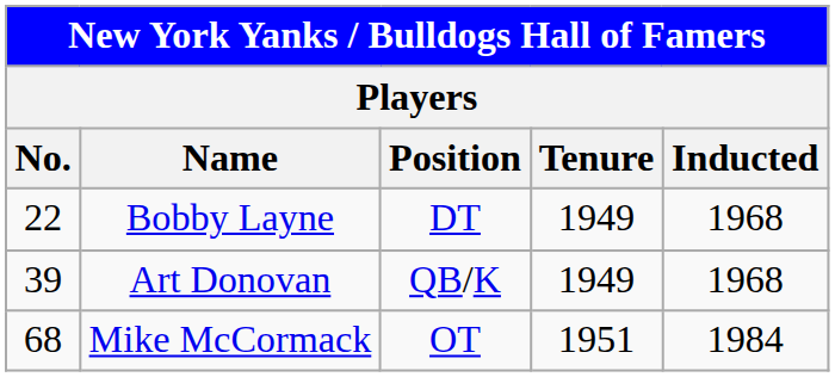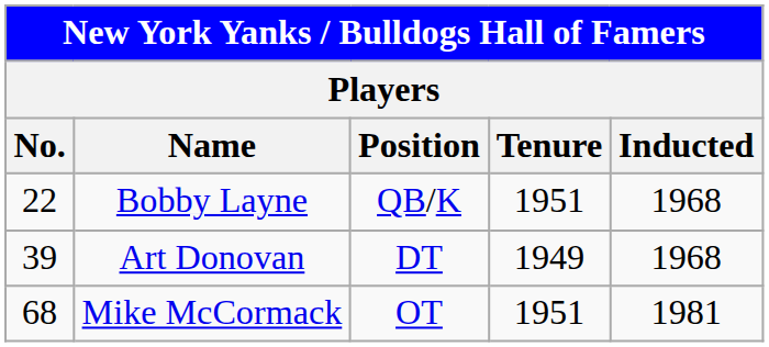 <table class="wikitable" style="text-align:center">
 <tr>
 <th colspan="5" style="color:white; background-color:blue;">New York Yanks / Bulldogs Hall of Famers</th>
 </tr>
 <tr>
 <th colspan="5">Players</th>
 </tr>
 <tr>
 <th>No.</th>
 <th>Name</th>
 <th>Position</th>
 <th>Tenure</th>
 <th>Inducted</th>
 </tr>
 <tr>
 <td>22</td>
 <td><a href='#'>Bobby Layne</a></td>
-<td><a href='#'>DT</a></td>
-<td>1949</td>
+<td><a href='#'>QB</a>/<a href='#'>K</a></td>
+<td>1951</td>
 <td>1968</td>
 </tr>
 <tr>
 <td>39</td>
 <td><a href='#'>Art Donovan</a></td>
-<td><a href='#'>QB</a>/<a href='#'>K</a></td>
+<td><a href='#'>DT</a></td>
 <td>1949</td>
 <td>1968</td>
 </tr>
 <tr>
 <td>68</td>
 <td><a href='#'>Mike McCormack</a></td>
 <td><a href='#'>OT</a></td>
 <td>1951</td>
-<td>1984</td>
+<td>1981</td>
 </tr>
 </table>
